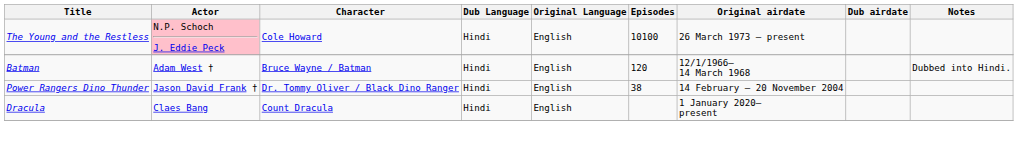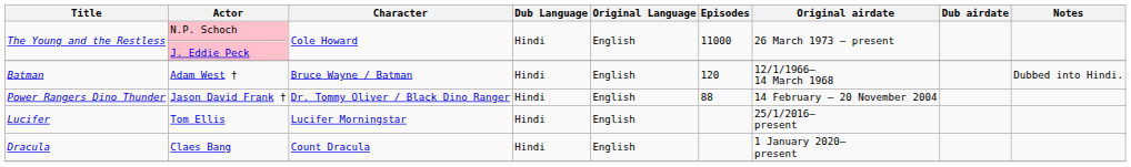 <table class="wikitable">
 <tr>
 <th>Title</th>
 <th>Actor</th>
 <th>Character</th>
 <th>Dub Language</th>
 <th>Original Language</th>
 <th>Episodes</th>
 <th>Original airdate</th>
 <th>Dub airdate</th>
 <th>Notes</th>
 </tr>
 <tr>
 <td><em><a href='#'>The Young and the Restless</a></em></td>
 <td style="background: pink;">N.P. Schoch<hr><a href='#'>J. Eddie Peck</a></td>
 <td><a href='#'>Cole Howard</a></td>
 <td>Hindi</td>
 <td>English</td>
-<td>10100</td>
+<td>11000</td>
 <td>26 March 1973 – present</td>
 <td></td>
 <td></td>
 </tr>
 <tr>
 </tr>
 <tr>
 <td><em><a href='#'>Batman</a></em></td>
 <td><a href='#'>Adam West</a> †</td>
 <td><a href='#'>Bruce Wayne / Batman</a></td>
 <td>Hindi</td>
 <td>English</td>
 <td>120</td>
 <td>12/1/1966–<br>14 March 1968</td>
 <td></td>
 <td>Dubbed into Hindi.</td>
 </tr>
 <tr>
 <td><em><a href='#'>Power Rangers Dino Thunder</a></em></td>
 <td><a href='#'>Jason David Frank</a> †</td>
 <td><a href='#'>Dr. Tommy Oliver / Black Dino Ranger</a></td>
 <td>Hindi</td>
 <td>English</td>
-<td>38</td>
+<td>88</td>
 <td>14 February – 20 November 2004</td>
+<td></td>
+<td></td>
+</tr>
+<tr>
+<td><em><a href='#'>Lucifer</a></em></td>
+<td><a href='#'>Tom Ellis</a></td>
+<td><a href='#'>Lucifer Morningstar</a></td>
+<td>Hindi</td>
+<td>English</td>
+<td></td>
+<td>25/1/2016–<br>present</td>
 <td></td>
 <td></td>
 </tr>
 <tr>
 <td><em><a href='#'>Dracula</a></em></td>
 <td><a href='#'>Claes Bang</a></td>
 <td><a href='#'>Count Dracula</a></td>
 <td>Hindi</td>
 <td>English</td>
 <td></td>
 <td>1 January 2020–<br>present</td>
 <td></td>
 <td></td>
 </tr>
 <tr>
 </tr>
 </table>
